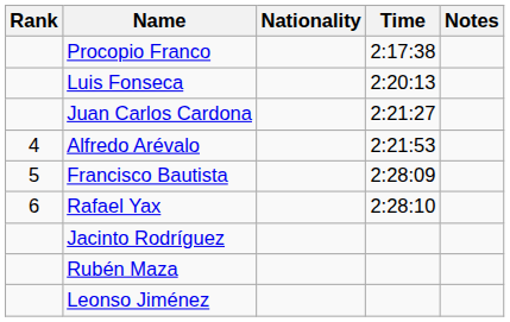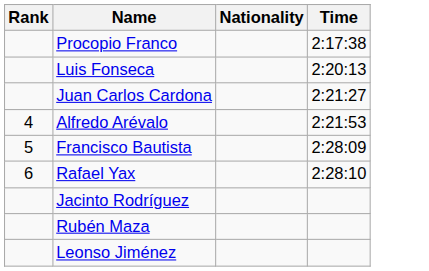 <table class="wikitable sortable" style="text-align:center">
 <tr>
 <th>Rank</th>
 <th>Name</th>
 <th>Nationality</th>
 <th>Time</th>
-<th>Notes</th>
 </tr>
 <tr>
 <td></td>
 <td align=left><a href='#'>Procopio Franco</a></td>
 <td align=left></td>
 <td>2:17:38</td>
-<td></td>
 </tr>
 <tr>
 <td></td>
 <td align=left><a href='#'>Luis Fonseca</a></td>
 <td align=left></td>
 <td>2:20:13</td>
-<td></td>
 </tr>
 <tr>
 <td></td>
 <td align=left><a href='#'>Juan Carlos Cardona</a></td>
 <td align=left></td>
 <td>2:21:27</td>
-<td></td>
 </tr>
 <tr>
 <td>4</td>
 <td align=left><a href='#'>Alfredo Arévalo</a></td>
 <td align=left></td>
 <td>2:21:53</td>
-<td></td>
 </tr>
 <tr>
 <td>5</td>
 <td align=left><a href='#'>Francisco Bautista</a></td>
 <td align=left></td>
 <td>2:28:09</td>
-<td></td>
 </tr>
 <tr>
 <td>6</td>
 <td align=left><a href='#'>Rafael Yax</a></td>
 <td align=left></td>
 <td>2:28:10</td>
-<td></td>
 </tr>
 <tr>
 <td></td>
 <td align=left><a href='#'>Jacinto Rodríguez</a></td>
 <td align=left></td>
-<td></td>
 <td></td>
 </tr>
 <tr>
 <td></td>
 <td align=left><a href='#'>Rubén Maza</a></td>
 <td align=left></td>
 <td></td>
-<td></td>
 </tr>
 <tr>
 <td></td>
 <td align=left><a href='#'>Leonso Jiménez</a></td>
 <td align=left></td>
 <td></td>
-<td></td>
 </tr>
 </table>
